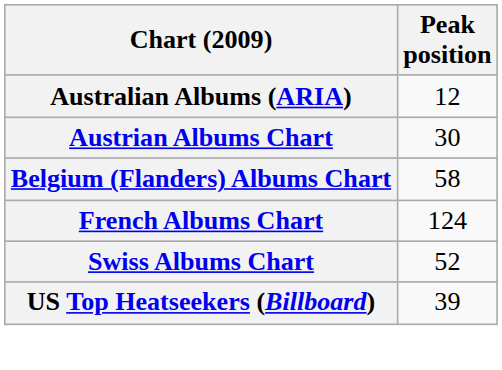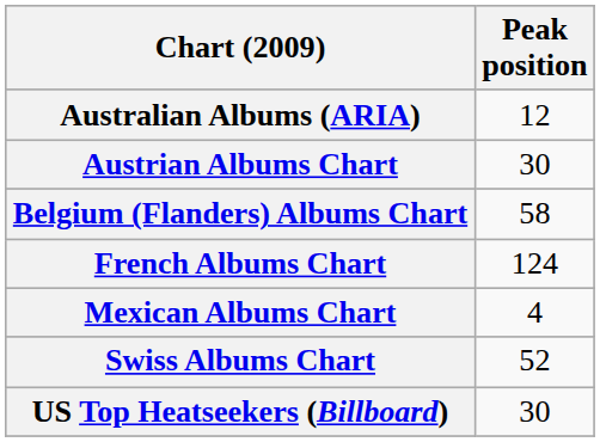 <table class="wikitable sortable plainrowheaders">
 <tr>
 <th scope="col">Chart (2009)</th>
 <th scope="col">Peak<br>position</th>
 </tr>
 <tr>
 <th scope="row">Australian Albums (<a href='#'>ARIA</a>)</th>
 <td align="center">12</td>
 </tr>
 <tr>
 <th scope="row"><a href='#'>Austrian Albums Chart</a></th>
 <td align="center">30</td>
 </tr>
 <tr>
 <th scope="row"><a href='#'>Belgium (Flanders) Albums Chart</a></th>
 <td align="center">58</td>
 </tr>
 <tr>
 <th scope="row"><a href='#'>French Albums Chart</a></th>
 <td align="center">124</td>
 </tr>
 <tr>
+<th scope="row"><a href='#'>Mexican Albums Chart</a></th>
+<td align="center">4</td>
+</tr>
+<tr>
 <th scope="row"><a href='#'>Swiss Albums Chart</a></th>
 <td align="center">52</td>
 </tr>
 <tr>
 <th scope="row">US <a href='#'>Top Heatseekers</a> (<em><a href='#'>Billboard</a></em>)</th>
-<td align="center">39</td>
+<td align="center">30</td>
 </tr>
 </table>
